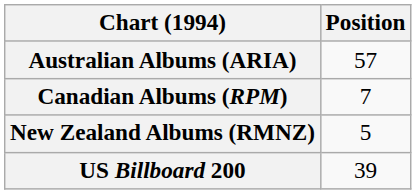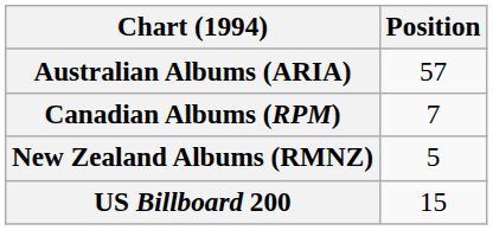 <table class="wikitable sortable plainrowheaders" style="text-align:center">
 <tr>
 <th>Chart (1994)</th>
 <th>Position</th>
 </tr>
 <tr>
 <th scope="row">Australian Albums (ARIA)</th>
 <td>57</td>
 </tr>
 <tr>
 <th scope="row">Canadian Albums (<em>RPM</em>)</th>
 <td>7</td>
 </tr>
 <tr>
 <th scope="row">New Zealand Albums (RMNZ)</th>
 <td>5</td>
 </tr>
 <tr>
 <th scope="row">US <em>Billboard</em> 200</th>
-<td>39</td>
+<td>15</td>
 </tr>
 </table>
